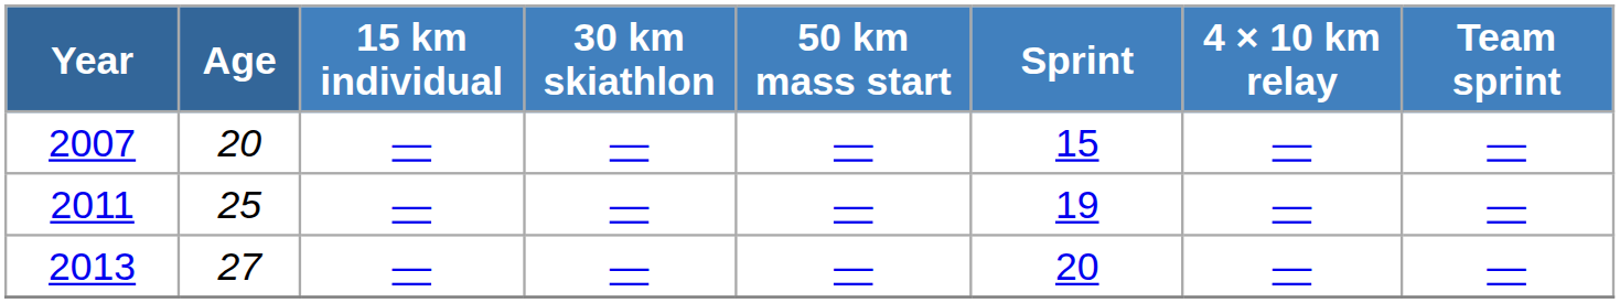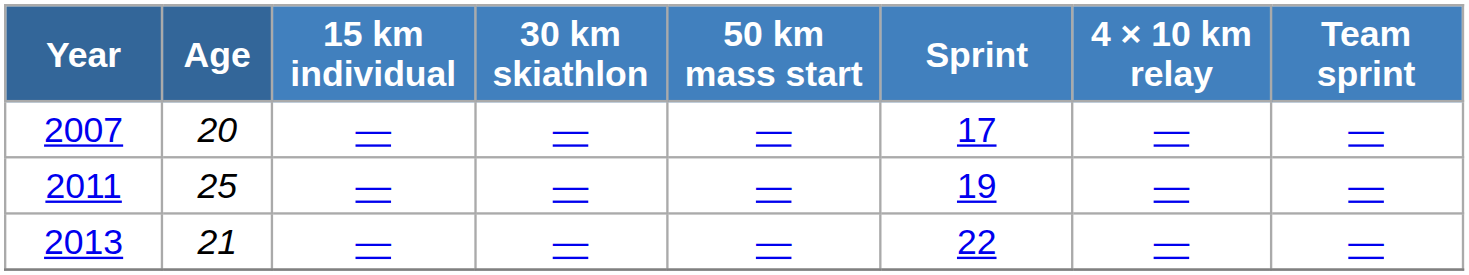 <table class="wikitable" style="font-size:95%; text-align:center; border:grey solid 1px; border-collapse:collapse; background:#ffffff;">
 <tr>
 <th style="background-color:#369; color:white; width:60px;"> Year </th>
 <th style="background-color:#369; color:white; width:40px;"> Age </th>
 <th style="background-color:#4180be; color:white; width:75px;"> 15 km <br> individual </th>
 <th style="background-color:#4180be; color:white; width:75px;"> 30 km <br> skiathlon </th>
 <th style="background-color:#4180be; color:white; width:75px;"> 50 km <br> mass start </th>
 <th style="background-color:#4180be; color:white; width:75px;"> Sprint </th>
 <th style="background-color:#4180be; color:white; width:75px;"> 4 × 10 km <br> relay </th>
 <th style="background-color:#4180be; color:white; width:75px;"> Team <br> sprint </th>
 </tr>
 <tr>
 <td><a href='#'>2007</a></td>
 <td><em>20</em></td>
 <td><a href='#'>—</a></td>
 <td><a href='#'>—</a></td>
 <td><a href='#'>—</a></td>
-<td><a href='#'>15</a></td>
+<td><a href='#'>17</a></td>
 <td><a href='#'>—</a></td>
 <td><a href='#'>—</a></td>
 </tr>
 <tr>
 <td><a href='#'>2011</a></td>
 <td><em>25</em></td>
 <td><a href='#'>—</a></td>
 <td><a href='#'>—</a></td>
 <td><a href='#'>—</a></td>
 <td><a href='#'>19</a></td>
 <td><a href='#'>—</a></td>
 <td><a href='#'>—</a></td>
 </tr>
 <tr>
 <td><a href='#'>2013</a></td>
-<td><em>27</em></td>
+<td><em>21</em></td>
 <td><a href='#'>—</a></td>
 <td><a href='#'>—</a></td>
 <td><a href='#'>—</a></td>
-<td><a href='#'>20</a></td>
+<td><a href='#'>22</a></td>
 <td><a href='#'>—</a></td>
 <td><a href='#'>—</a></td>
 </tr>
 <tr>
 </tr>
 </table>
